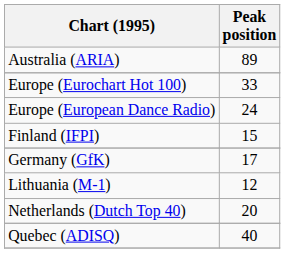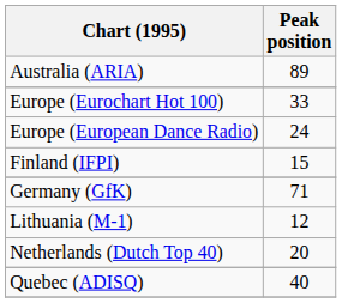 <table class="wikitable sortable">
 <tr>
 <th>Chart (1995)</th>
 <th>Peak<br>position</th>
 </tr>
 <tr>
 <td>Australia (<a href='#'>ARIA</a>)</td>
 <td align="center">89</td>
 </tr>
 <tr>
 </tr>
 <tr>
 </tr>
 <tr>
 <td>Europe (<a href='#'>Eurochart Hot 100</a>)</td>
 <td align="center">33</td>
 </tr>
 <tr>
 <td>Europe (<a href='#'>European Dance Radio</a>)</td>
 <td align="center">24</td>
 </tr>
 <tr>
 <td>Finland (<a href='#'>IFPI</a>)</td>
 <td align="center">15</td>
 </tr>
 <tr>
 </tr>
 <tr>
 <td>Germany (<a href='#'>GfK</a>)</td>
-<td align="center">17</td>
+<td align="center">71</td>
 </tr>
 <tr>
 <td>Lithuania (<a href='#'>M-1</a>)</td>
 <td align="center">12</td>
 </tr>
 <tr>
 <td>Netherlands (<a href='#'>Dutch Top 40</a>)</td>
 <td align="center">20</td>
 </tr>
 <tr>
 </tr>
 <tr>
 <td>Quebec (<a href='#'>ADISQ</a>)</td>
 <td align="center">40</td>
 </tr>
 <tr>
 </tr>
 </table>
